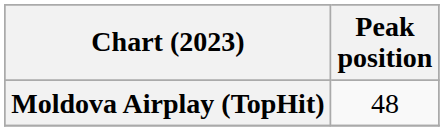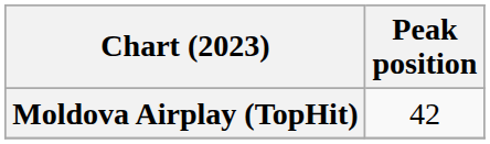 <table class="wikitable plainrowheaders" style="text-align:center">
 <tr>
 <th scope="col">Chart (2023)</th>
 <th scope="col">Peak<br>position</th>
 </tr>
 <tr>
 <th scope="row">Moldova Airplay (TopHit)</th>
-<td>48</td>
+<td>42</td>
 </tr>
 <tr>
 </tr>
 </table>
